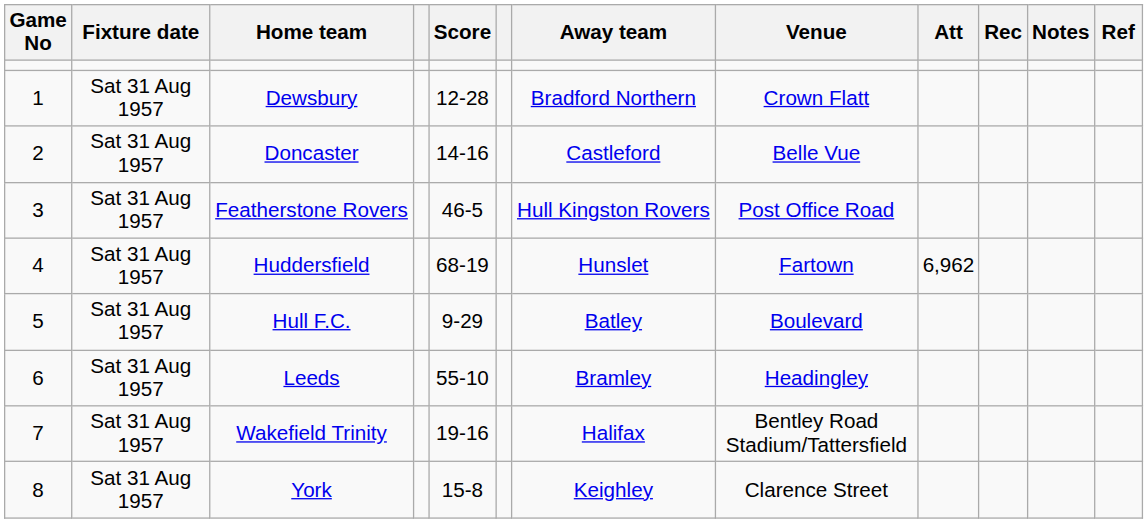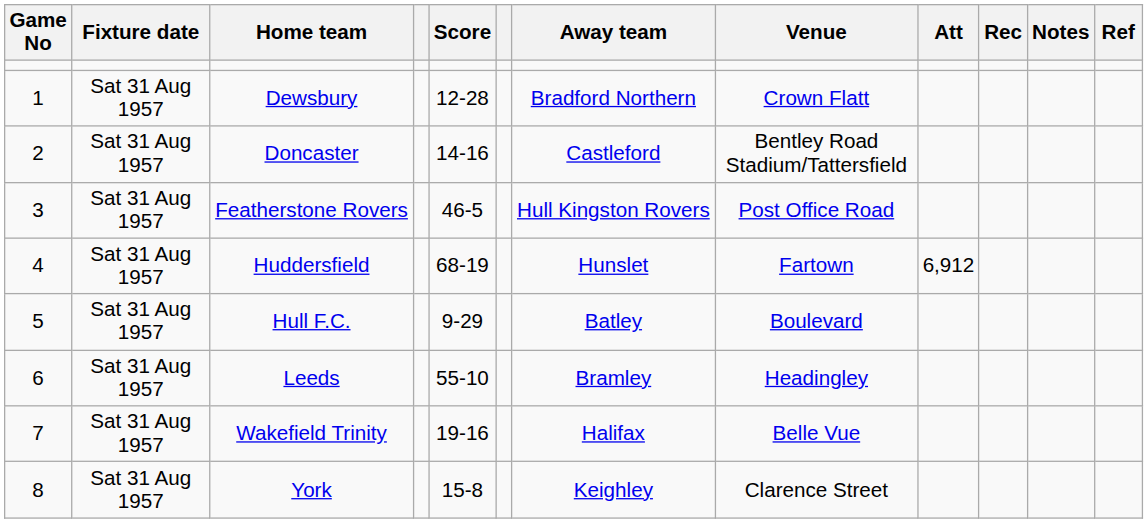 <table class="wikitable" style="text-align:center;">
 <tr>
 <th width=20 abbr="No">Game No</th>
 <th width=100 abbr="Date">Fixture date</th>
 <th width=150 abbr="Home team">Home team</th>
 <th width=5 abbr="space"></th>
 <th width=20 abbr="Score">Score</th>
 <th width=5 abbr="space"></th>
 <th width=150 abbr="Away team">Away team</th>
 <th width=150 abbr="Venue">Venue</th>
 <th width=30 abbr="Att">Att</th>
 <th width=30 abbr="Rec">Rec</th>
 <th width=20 abbr="Notes">Notes</th>
 <th width=30 abbr="Ref">Ref</th>
 </tr>
 <tr>
 <td></td>
 <td></td>
 <td></td>
 <td></td>
 <td></td>
 <td></td>
 <td></td>
 <td></td>
 <td></td>
 <td></td>
 <td></td>
 <td></td>
 </tr>
 <tr>
 <td>1</td>
 <td>Sat 31 Aug 1957</td>
 <td><a href='#'>Dewsbury</a></td>
 <td></td>
 <td>12-28</td>
 <td></td>
 <td><a href='#'>Bradford Northern</a></td>
 <td><a href='#'>Crown Flatt</a></td>
 <td></td>
 <td></td>
 <td></td>
 <td></td>
 </tr>
 <tr>
 <td>2</td>
 <td>Sat 31 Aug 1957</td>
 <td><a href='#'>Doncaster</a></td>
 <td></td>
 <td>14-16</td>
 <td></td>
 <td><a href='#'>Castleford</a></td>
-<td><a href='#'>Belle Vue</a></td>
+<td>Bentley Road Stadium/Tattersfield</td>
 <td></td>
 <td></td>
 <td></td>
 <td></td>
 </tr>
 <tr>
 <td>3</td>
 <td>Sat 31 Aug 1957</td>
 <td><a href='#'>Featherstone Rovers</a></td>
 <td></td>
 <td>46-5</td>
 <td></td>
 <td><a href='#'>Hull Kingston Rovers</a></td>
 <td><a href='#'>Post Office Road</a></td>
 <td></td>
 <td></td>
 <td></td>
 <td></td>
 </tr>
 <tr>
 <td>4</td>
 <td>Sat 31 Aug 1957</td>
 <td><a href='#'>Huddersfield</a></td>
 <td></td>
 <td>68-19</td>
 <td></td>
 <td><a href='#'>Hunslet</a></td>
 <td><a href='#'>Fartown</a></td>
-<td>6,962</td>
+<td>6,912</td>
 <td></td>
 <td></td>
 <td></td>
 </tr>
 <tr>
 <td>5</td>
 <td>Sat 31 Aug 1957</td>
 <td><a href='#'>Hull F.C.</a></td>
 <td></td>
 <td>9-29</td>
 <td></td>
 <td><a href='#'>Batley</a></td>
 <td><a href='#'>Boulevard</a></td>
 <td></td>
 <td></td>
 <td></td>
 <td></td>
 </tr>
 <tr>
 <td>6</td>
 <td>Sat 31 Aug 1957</td>
 <td><a href='#'>Leeds</a></td>
 <td></td>
 <td>55-10</td>
 <td></td>
 <td><a href='#'>Bramley</a></td>
 <td><a href='#'>Headingley</a></td>
 <td></td>
 <td></td>
 <td></td>
 <td></td>
 </tr>
 <tr>
 <td>7</td>
 <td>Sat 31 Aug 1957</td>
 <td><a href='#'>Wakefield Trinity</a></td>
 <td></td>
 <td>19-16</td>
 <td></td>
 <td><a href='#'>Halifax</a></td>
-<td>Bentley Road Stadium/Tattersfield</td>
+<td><a href='#'>Belle Vue</a></td>
 <td></td>
 <td></td>
 <td></td>
 <td></td>
 </tr>
 <tr>
 <td>8</td>
 <td>Sat 31 Aug 1957</td>
 <td><a href='#'>York</a></td>
 <td></td>
 <td>15-8</td>
 <td></td>
 <td><a href='#'>Keighley</a></td>
 <td>Clarence Street</td>
 <td></td>
 <td></td>
 <td></td>
 <td></td>
 </tr>
 </table>
